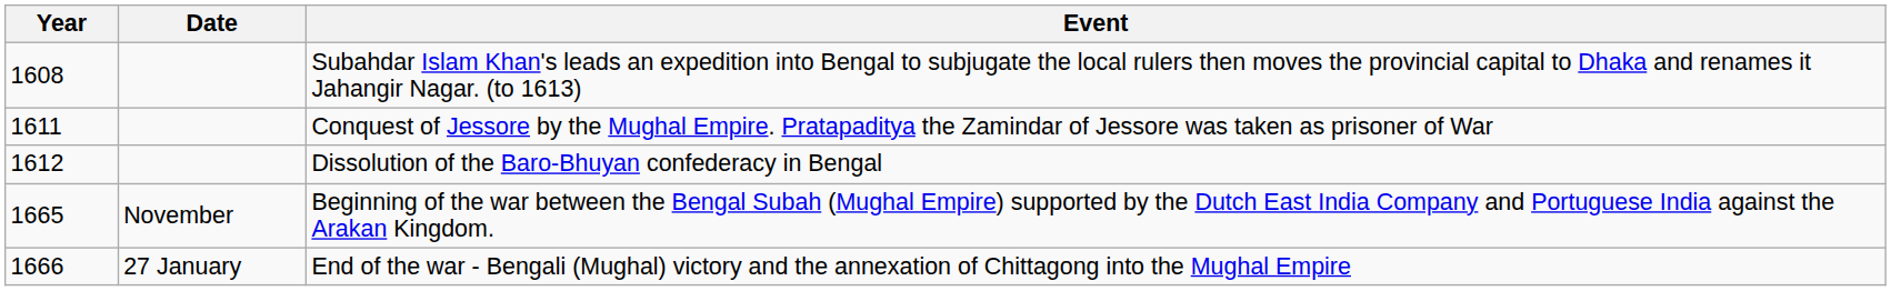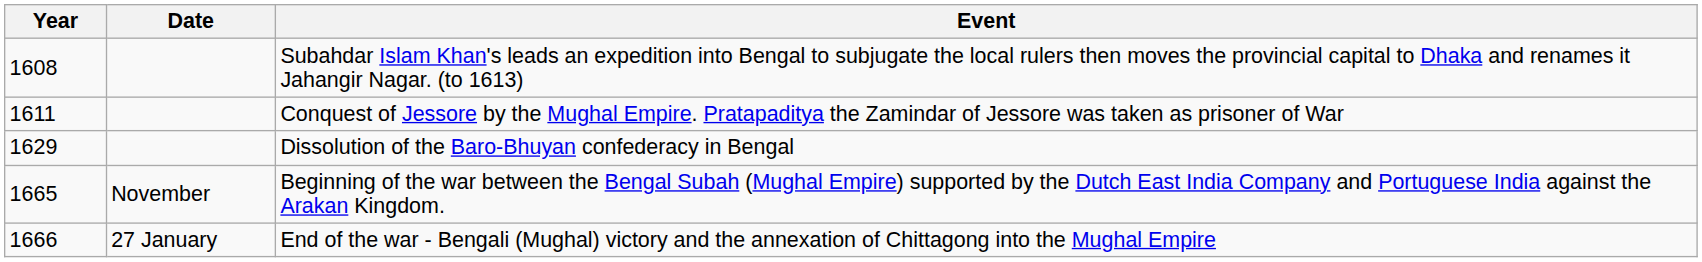 <table class="wikitable" width="100%">
 <tr>
 <th style="width:6%">Year</th>
 <th style="width:10%">Date</th>
 <th>Event</th>
 </tr>
 <tr>
 <td>1608</td>
 <td></td>
 <td>Subahdar <a href='#'>Islam Khan</a>'s leads an expedition into Bengal to subjugate the local rulers then moves the provincial capital to <a href='#'>Dhaka</a> and renames it Jahangir Nagar. (to 1613)</td>
 </tr>
 <tr>
 <td>1611</td>
 <td></td>
 <td>Conquest of <a href='#'>Jessore</a> by the <a href='#'>Mughal Empire</a>. <a href='#'>Pratapaditya</a> the Zamindar of Jessore was taken as prisoner of War</td>
 </tr>
 <tr>
-<td>1612</td>
+<td>1629</td>
 <td></td>
 <td>Dissolution of the <a href='#'>Baro-Bhuyan</a> confederacy in Bengal</td>
 </tr>
 <tr>
 <td>1665</td>
 <td>November</td>
 <td>Beginning of the war between the <a href='#'>Bengal Subah</a> (<a href='#'>Mughal Empire</a>) supported by the <a href='#'>Dutch East India Company</a> and <a href='#'>Portuguese India</a> against the <a href='#'>Arakan</a> Kingdom.</td>
 </tr>
 <tr>
 <td>1666</td>
 <td>27 January</td>
 <td>End of the war - Bengali (Mughal) victory and the annexation of Chittagong into the <a href='#'>Mughal Empire</a></td>
 </tr>
 </table>
